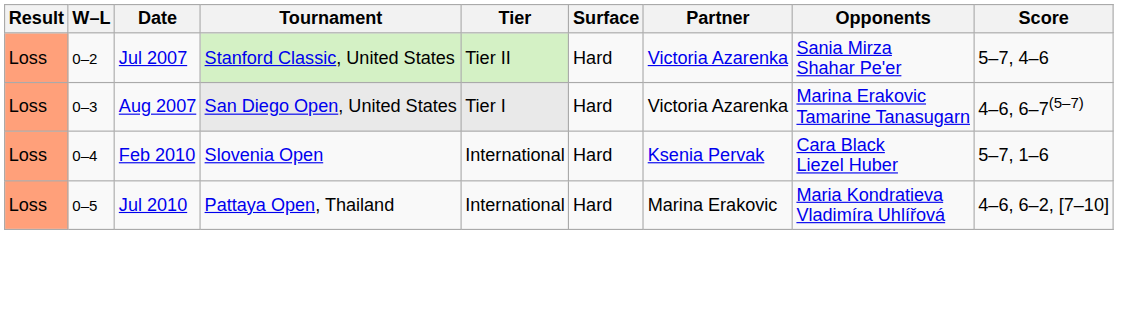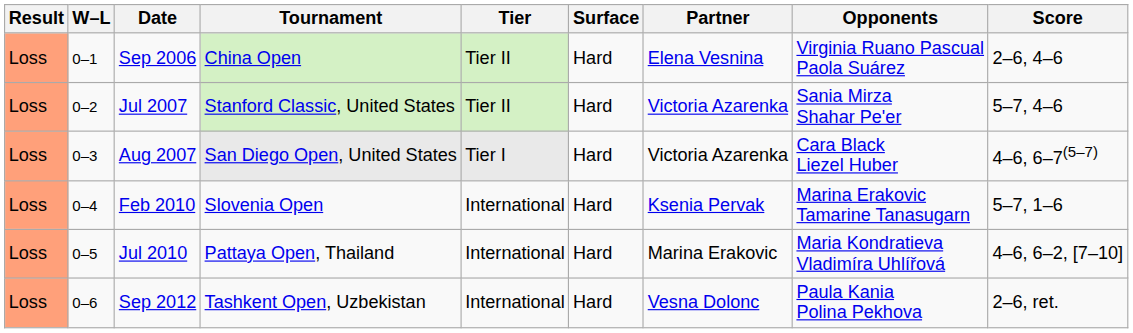 <table class="sortable wikitable">
 <tr>
 <th>Result</th>
 <th class="unsortable">W–L</th>
 <th>Date</th>
 <th>Tournament</th>
 <th>Tier</th>
 <th>Surface</th>
 <th>Partner</th>
 <th>Opponents</th>
 <th class="unsortable">Score</th>
+</tr>
+<tr>
+<td style="background:#ffa07a;">Loss</td>
+<td><small>0–1</small></td>
+<td><a href='#'>Sep 2006</a></td>
+<td bgcolor=d4f1c5><a href='#'>China Open</a></td>
+<td bgcolor=d4f1c5>Tier II</td>
+<td>Hard</td>
+<td> <a href='#'>Elena Vesnina</a></td>
+<td> <a href='#'>Virginia Ruano Pascual</a> <br>  <a href='#'>Paola Suárez</a></td>
+<td>2–6, 4–6</td>
 </tr>
 <tr>
 <td style="background:#ffa07a;">Loss</td>
 <td><small>0–2</small></td>
 <td><a href='#'>Jul 2007</a></td>
 <td bgcolor=d4f1c5><a href='#'>Stanford Classic</a>, United States</td>
 <td bgcolor=d4f1c5>Tier II</td>
 <td>Hard</td>
 <td> <a href='#'>Victoria Azarenka</a></td>
 <td> <a href='#'>Sania Mirza</a> <br>  <a href='#'>Shahar Pe'er</a></td>
 <td>5–7, 4–6</td>
 </tr>
 <tr>
 <td style="background:#ffa07a;">Loss</td>
 <td><small>0–3</small></td>
 <td><a href='#'>Aug 2007</a></td>
 <td bgcolor=e9e9e9><a href='#'>San Diego Open</a>, United States</td>
 <td bgcolor=e9e9e9>Tier I</td>
 <td>Hard</td>
 <td> Victoria Azarenka</td>
-<td> <a href='#'>Marina Erakovic</a> <br>  <a href='#'>Tamarine Tanasugarn</a></td>
+<td> <a href='#'>Cara Black</a> <br>  <a href='#'>Liezel Huber</a></td>
 <td>4–6, 6–7<sup>(5–7)</sup></td>
 </tr>
 <tr>
 <td style="background:#ffa07a;">Loss</td>
 <td><small>0–4</small></td>
 <td><a href='#'>Feb 2010</a></td>
 <td><a href='#'>Slovenia Open</a></td>
 <td>International</td>
 <td>Hard</td>
 <td> <a href='#'>Ksenia Pervak</a></td>
-<td> <a href='#'>Cara Black</a> <br>  <a href='#'>Liezel Huber</a></td>
+<td> <a href='#'>Marina Erakovic</a> <br>  <a href='#'>Tamarine Tanasugarn</a></td>
 <td>5–7, 1–6</td>
 </tr>
 <tr>
 <td style="background:#ffa07a;">Loss</td>
 <td><small>0–5</small></td>
 <td><a href='#'>Jul 2010</a></td>
 <td><a href='#'>Pattaya Open</a>, Thailand</td>
 <td>International</td>
 <td>Hard</td>
 <td> Marina Erakovic</td>
 <td> <a href='#'>Maria Kondratieva</a> <br>  <a href='#'>Vladimíra Uhlířová</a></td>
 <td>4–6, 6–2, [7–10]</td>
 </tr>
+<tr>
+<td style="background:#ffa07a;">Loss</td>
+<td><small>0–6</small></td>
+<td><a href='#'>Sep 2012</a></td>
+<td><a href='#'>Tashkent Open</a>, Uzbekistan</td>
+<td>International</td>
+<td>Hard</td>
+<td> <a href='#'>Vesna Dolonc</a></td>
+<td> <a href='#'>Paula Kania</a> <br>  <a href='#'>Polina Pekhova</a></td>
+<td>2–6, ret.</td>
+</tr>
 </table>
